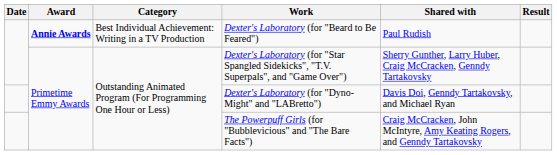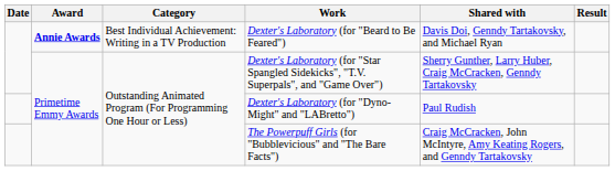 <table class="wikitable sortable" style="margin-right: 0;">
 <tr>
 <th>Date</th>
 <th>Award</th>
 <th>Category</th>
 <th>Work</th>
 <th>Shared with</th>
 <th>Result</th>
 </tr>
 <tr>
 <td rowspan="2"></td>
 <td><strong><a href='#'>Annie Awards</a></strong></td>
 <td>Best Individual Achievement: Writing in a TV Production</td>
 <td><em><a href='#'>Dexter's Laboratory</a></em> (for "Beard to Be Feared")</td>
-<td><a href='#'>Paul Rudish</a></td>
+<td><a href='#'>Davis Doi</a>, <a href='#'>Genndy Tartakovsky</a>, and Michael Ryan</td>
 <td></td>
 </tr>
 <tr>
 <td rowspan="3"><a href='#'>Primetime Emmy Awards</a></td>
 <td rowspan="3">Outstanding Animated Program (For Programming One Hour or Less)</td>
 <td><em><a href='#'>Dexter's Laboratory</a></em> (for "Star Spangled Sidekicks", "T.V. Superpals", and "Game Over")</td>
 <td><a href='#'>Sherry Gunther</a>, <a href='#'>Larry Huber</a>, <a href='#'>Craig McCracken</a>, <a href='#'>Genndy Tartakovsky</a></td>
 <td></td>
 </tr>
 <tr>
 <td></td>
 <td><em><a href='#'>Dexter's Laboratory</a></em> (for "Dyno-Might" and "LABretto")</td>
-<td><a href='#'>Davis Doi</a>, <a href='#'>Genndy Tartakovsky</a>, and Michael Ryan</td>
+<td><a href='#'>Paul Rudish</a></td>
 <td></td>
 </tr>
 <tr>
 <td></td>
 <td><em><a href='#'>The Powerpuff Girls</a></em> (for "Bubblevicious" and "The Bare Facts")</td>
 <td><a href='#'>Craig McCracken</a>, John McIntyre, <a href='#'>Amy Keating Rogers</a>, and <a href='#'>Genndy Tartakovsky</a></td>
 <td></td>
 </tr>
 </table>
